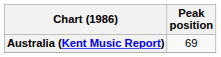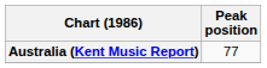 <table class="wikitable sortable plainrowheaders">
 <tr>
 <th>Chart (1986)</th>
 <th>Peak<br>position</th>
 </tr>
 <tr>
 <th scope="row">Australia (<a href='#'>Kent Music Report</a>)</th>
-<td style="text-align:center;">69</td>
+<td style="text-align:center;">77</td>
 </tr>
 <tr>
 </tr>
 </table>
